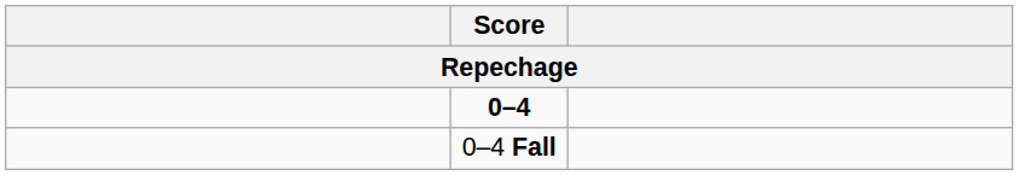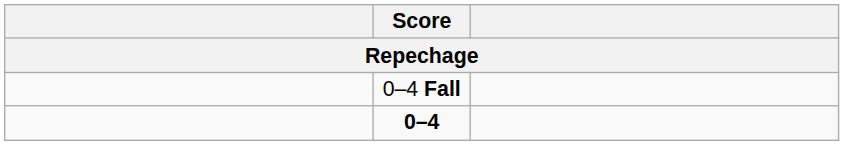 <table class="wikitable" style="text-align: left;">
 <tr>
 <th align="right" width="270"></th>
 <th width="65">Score</th>
 <th align="left" width="270"></th>
 </tr>
 <tr>
 <th colspan="3">Repechage</th>
 </tr>
 <tr>
 <td></td>
-<td align=center><strong>0–4</strong></td>
+<td align=center>0–4 <strong>Fall</strong></td>
 <td><strong></strong></td>
 </tr>
 <tr>
 <td></td>
-<td align=center>0–4 <strong>Fall</strong></td>
+<td align=center><strong>0–4</strong></td>
 <td><strong></strong></td>
 </tr>
 </table>
